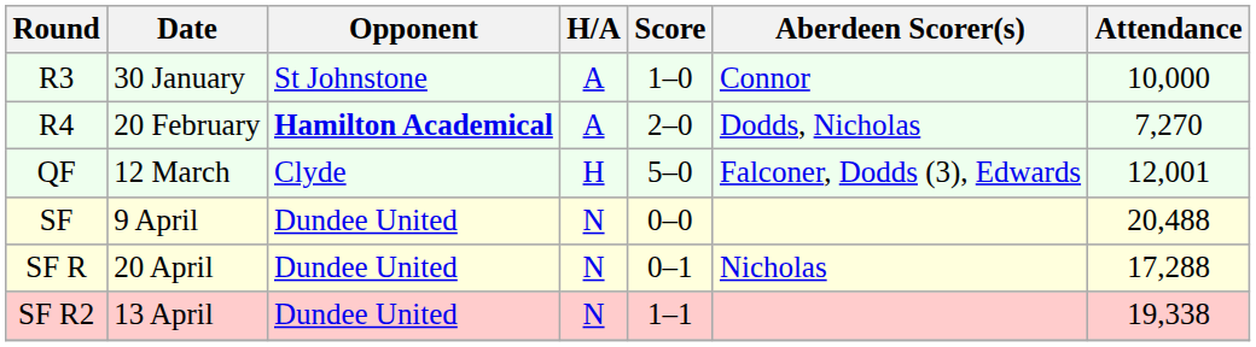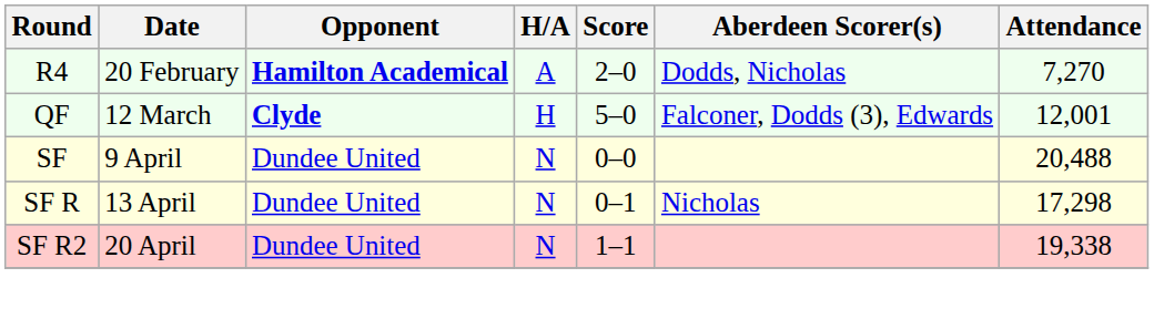 <table class="wikitable" style="text-align:center">
 <tr>
 <th>Round</th>
 <th>Date</th>
 <th>Opponent</th>
 <th>H/A</th>
 <th>Score</th>
 <th>Aberdeen Scorer(s)</th>
 <th>Attendance</th>
-</tr>
-<tr bgcolor=#EEFFEE>
-<td>R3</td>
-<td align=left>30 January</td>
-<td align=left><a href='#'>St Johnstone</a></td>
-<td><a href='#'>A</a></td>
-<td>1–0</td>
-<td align=left><a href='#'>Connor</a></td>
-<td>10,000</td>
 </tr>
 <tr bgcolor=#EEFFEE>
 <td>R4</td>
 <td align=left>20 February</td>
 <td align=left><strong><a href='#'>Hamilton Academical</a></strong></td>
 <td><a href='#'>A</a></td>
 <td>2–0</td>
 <td align=left><a href='#'>Dodds</a>, <a href='#'>Nicholas</a></td>
 <td>7,270</td>
 </tr>
 <tr bgcolor=#EEFFEE>
 <td>QF</td>
 <td align=left>12 March</td>
-<td align=left><a href='#'>Clyde</a></td>
+<td align=left><strong><a href='#'>Clyde</a></strong></td>
 <td><a href='#'>H</a></td>
 <td>5–0</td>
 <td align=left><a href='#'>Falconer</a>, <a href='#'>Dodds</a> (3), <a href='#'>Edwards</a></td>
 <td>12,001</td>
 </tr>
 <tr bgcolor=#FFFFDD>
 <td>SF</td>
 <td align=left>9 April</td>
 <td align=left><a href='#'>Dundee United</a></td>
 <td><a href='#'>N</a></td>
 <td>0–0</td>
 <td align=left></td>
 <td>20,488</td>
 </tr>
 <tr bgcolor=#FFFFDD>
 <td>SF R</td>
-<td align=left>20 April</td>
+<td align=left>13 April</td>
 <td align=left><a href='#'>Dundee United</a></td>
 <td><a href='#'>N</a></td>
 <td>0–1</td>
 <td align=left><a href='#'>Nicholas</a></td>
-<td>17,288</td>
+<td>17,298</td>
 </tr>
 <tr bgcolor=FFCCCC>
 <td>SF R2</td>
-<td align=left>13 April</td>
+<td align=left>20 April</td>
 <td align=left><a href='#'>Dundee United</a></td>
 <td><a href='#'>N</a></td>
 <td>1–1</td>
 <td align=left></td>
 <td>19,338</td>
 </tr>
 <tr>
 </tr>
 </table>
